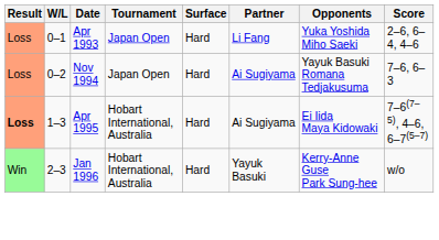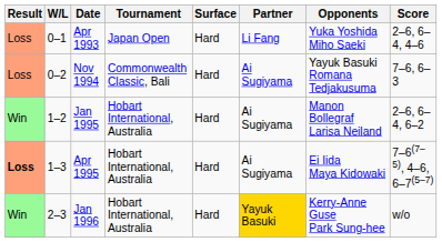 <table class="sortable wikitable">
 <tr>
 <th style="width:40px">Result</th>
 <th style="width:30px" class="unsortable">W/L</th>
 <th style="width:60px">Date</th>
 <th style="width:130px">Tournament</th>
 <th style="width:50px">Surface</th>
 <th style="width:150px">Partner</th>
 <th style="width:170px">Opponents</th>
 <th style="width:110px" class="unsortable">Score</th>
 </tr>
 <tr>
 <td style="background:#ffa07a;">Loss</td>
 <td>0–1</td>
 <td><a href='#'>Apr 1993</a></td>
 <td><a href='#'>Japan Open</a></td>
 <td>Hard</td>
 <td> <a href='#'>Li Fang</a></td>
 <td> <a href='#'>Yuka Yoshida</a> <br>  <a href='#'>Miho Saeki</a></td>
 <td>2–6, 6–4, 4–6</td>
 </tr>
 <tr>
 <td style="background:#ffa07a;">Loss</td>
 <td>0–2</td>
 <td><a href='#'>Nov 1994</a></td>
-<td>Japan Open</td>
+<td><a href='#'>Commonwealth Classic</a>, Bali</td>
 <td>Hard</td>
 <td> <a href='#'>Ai Sugiyama</a></td>
 <td> Yayuk Basuki <br>  <a href='#'>Romana Tedjakusuma</a></td>
 <td>7–6, 6–3</td>
+</tr>
+<tr>
+<td style="background:#98fb98;">Win</td>
+<td>1–2</td>
+<td><a href='#'>Jan 1995</a></td>
+<td><a href='#'>Hobart International</a>, Australia</td>
+<td>Hard</td>
+<td> Ai Sugiyama</td>
+<td> <a href='#'>Manon Bollegraf</a> <br>  <a href='#'>Larisa Neiland</a></td>
+<td>2–6, 6–4, 6–2</td>
 </tr>
 <tr>
 <td style="background:#ffa07a;"><strong>Loss</strong></td>
 <td>1–3</td>
 <td><a href='#'>Apr 1995</a></td>
 <td>Hobart International, Australia</td>
 <td>Hard</td>
 <td> Ai Sugiyama</td>
 <td> <a href='#'>Ei Iida</a> <br>  <a href='#'>Maya Kidowaki</a></td>
 <td>7–6<sup>(7–5)</sup>, 4–6, 6–7<sup>(5–7)</sup></td>
 </tr>
 <tr>
 <td style="background:#98fb98;">Win</td>
 <td>2–3</td>
 <td><a href='#'>Jan 1996</a></td>
 <td>Hobart International, Australia</td>
 <td>Hard</td>
-<td> Yayuk Basuki</td>
+<td style="background: gold;"> Yayuk Basuki</td>
 <td> <a href='#'>Kerry-Anne Guse</a> <br>  <a href='#'>Park Sung-hee</a></td>
 <td>w/o</td>
 </tr>
 </table>
